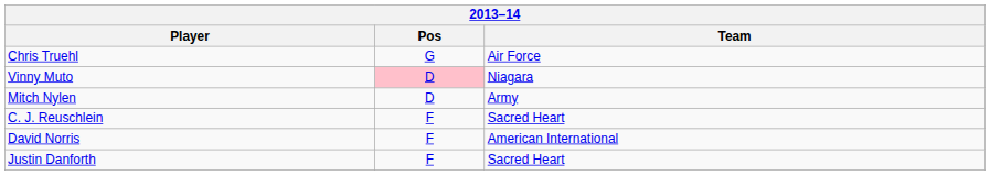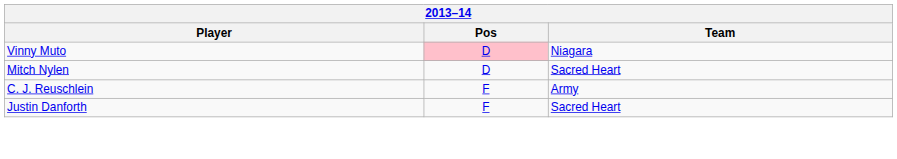 <table class="wikitable" width=95%>
 <tr>
 <th colspan=3><a href='#'>2013–14</a></th>
 </tr>
 <tr>
 <th>Player</th>
 <th>Pos</th>
 <th>Team</th>
 </tr>
 <tr>
-<td><a href='#'>Chris Truehl</a></td>
-<td style="text-align:center;"><a href='#'>G</a></td>
-<td><a href='#'>Air Force</a></td>
-</tr>
-<tr>
 <td><a href='#'>Vinny Muto</a></td>
 <td style="background: pink; text-align:center;"><a href='#'>D</a></td>
 <td><a href='#'>Niagara</a></td>
 </tr>
 <tr>
 <td><a href='#'>Mitch Nylen</a></td>
 <td style="text-align:center;"><a href='#'>D</a></td>
-<td><a href='#'>Army</a></td>
+<td><a href='#'>Sacred Heart</a></td>
 </tr>
 <tr>
 <td><a href='#'>C. J. Reuschlein</a></td>
 <td style="text-align:center;"><a href='#'>F</a></td>
-<td><a href='#'>Sacred Heart</a></td>
-</tr>
-<tr>
-<td><a href='#'>David Norris</a></td>
-<td style="text-align:center;"><a href='#'>F</a></td>
-<td><a href='#'>American International</a></td>
+<td><a href='#'>Army</a></td>
 </tr>
 <tr>
 <td><a href='#'>Justin Danforth</a></td>
 <td style="text-align:center;"><a href='#'>F</a></td>
 <td><a href='#'>Sacred Heart</a></td>
 </tr>
 </table>
